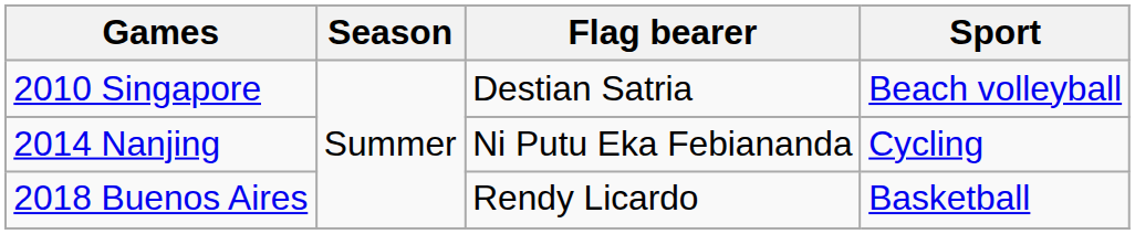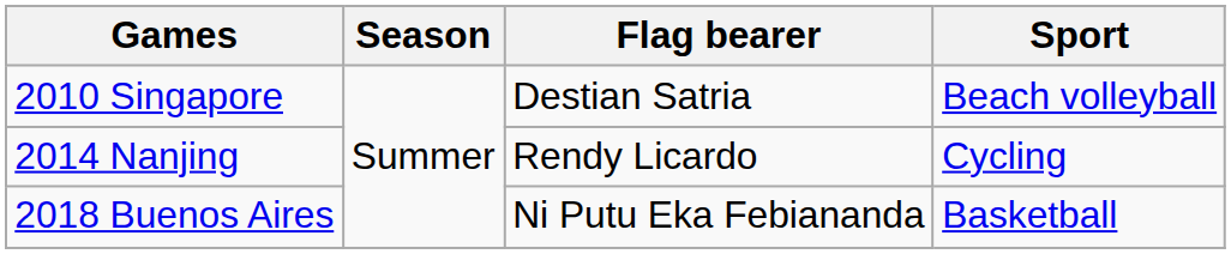 <table class="wikitable sortable">
 <tr>
 <th>Games</th>
 <th>Season</th>
 <th>Flag bearer</th>
 <th>Sport</th>
 </tr>
 <tr>
 <td><a href='#'>2010 Singapore</a></td>
 <td rowspan="3">Summer</td>
 <td>Destian Satria</td>
 <td><a href='#'>Beach volleyball</a></td>
 </tr>
 <tr>
 <td><a href='#'>2014 Nanjing</a></td>
-<td>Ni Putu Eka Febiananda</td>
+<td>Rendy Licardo</td>
 <td><a href='#'>Cycling</a></td>
 </tr>
 <tr>
 <td><a href='#'>2018 Buenos Aires</a></td>
-<td>Rendy Licardo</td>
+<td>Ni Putu Eka Febiananda</td>
 <td><a href='#'>Basketball</a></td>
 </tr>
 </table>
